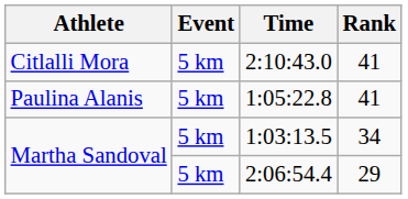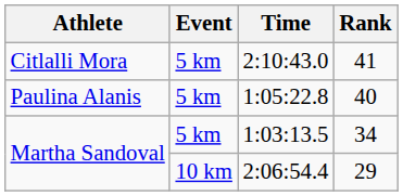 <table class=wikitable style="font-size:90%;">
 <tr>
 <th>Athlete</th>
 <th>Event</th>
 <th>Time</th>
 <th>Rank</th>
 </tr>
 <tr style="text-align:center">
 <td style="text-align:left"><a href='#'>Citlalli Mora</a></td>
 <td style="text-align:left"><a href='#'>5 km</a></td>
 <td>2:10:43.0</td>
 <td>41</td>
 </tr>
 <tr style="text-align:center">
 <td style="text-align:left"><a href='#'>Paulina Alanis</a></td>
 <td style="text-align:left"><a href='#'>5 km</a></td>
 <td>1:05:22.8</td>
-<td>41</td>
+<td>40</td>
 </tr>
 <tr style="text-align:center">
 <td style="text-align:left" rowspan=2><a href='#'>Martha Sandoval</a></td>
 <td style="text-align:left"><a href='#'>5 km</a></td>
 <td>1:03:13.5</td>
 <td>34</td>
 </tr>
 <tr style="text-align:center">
-<td style="text-align:left"><a href='#'>5 km</a></td>
+<td style="text-align:left"><a href='#'>10 km</a></td>
 <td>2:06:54.4</td>
 <td>29</td>
 </tr>
 </table>
